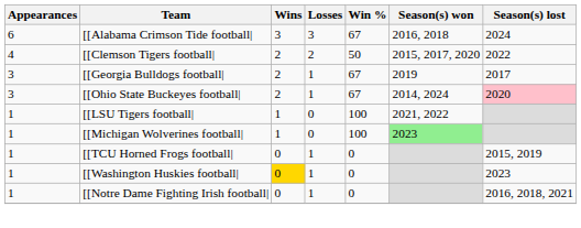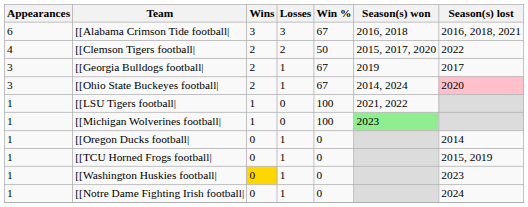 <table class="wikitable sortable">
 <tr>
 <th>Appearances</th>
 <th>Team</th>
 <th>Wins</th>
 <th>Losses</th>
 <th>Win %</th>
 <th>Season(s) won</th>
 <th>Season(s) lost</th>
 </tr>
 <tr>
 <td>6</td>
 <td style=>[[Alabama Crimson Tide football|</td>
 <td>3</td>
 <td>3</td>
 <td>67</td>
 <td>2016, 2018</td>
-<td>2024</td>
+<td>2016, 2018, 2021</td>
 </tr>
 <tr>
 <td>4</td>
 <td style=>[[Clemson Tigers football|</td>
 <td>2</td>
 <td>2</td>
 <td>50</td>
 <td>2015, 2017, 2020</td>
 <td>2022</td>
 </tr>
 <tr>
 <td>3</td>
 <td style=>[[Georgia Bulldogs football|</td>
 <td>2</td>
 <td>1</td>
 <td>67</td>
 <td>2019</td>
 <td>2017</td>
 </tr>
 <tr>
 <td>3</td>
 <td style=>[[Ohio State Buckeyes football|</td>
 <td>2</td>
 <td>1</td>
 <td>67</td>
 <td>2014, 2024</td>
 <td style="background: pink;">2020</td>
 </tr>
 <tr>
 <td>1</td>
 <td style=>[[LSU Tigers football|</td>
 <td>1</td>
 <td>0</td>
 <td>100</td>
 <td>2021, 2022</td>
 <td style="background:#DCDCDC;"> </td>
 </tr>
 <tr>
 <td>1</td>
 <td style=>[[Michigan Wolverines football|</td>
 <td>1</td>
 <td>0</td>
 <td>100</td>
 <td style="background: lightgreen;">2023</td>
 <td style="background:#DCDCDC;"> </td>
 </tr>
 <tr>
 <td>1</td>
+<td style=>[[Oregon Ducks football|</td>
+<td>0</td>
+<td>1</td>
+<td>0</td>
+<td style="background:#DCDCDC;"> </td>
+<td>2014</td>
+</tr>
+<tr>
+<td>1</td>
 <td style=>[[TCU Horned Frogs football|</td>
 <td>0</td>
 <td>1</td>
 <td>0</td>
 <td style="background:#DCDCDC;"> </td>
 <td>2015, 2019</td>
 </tr>
 <tr>
 <td>1</td>
 <td style=>[[Washington Huskies football|</td>
 <td style="background: gold;">0</td>
 <td>1</td>
 <td>0</td>
 <td style="background:#DCDCDC;"> </td>
 <td>2023</td>
 </tr>
 <tr>
 <td>1</td>
 <td style=>[[Notre Dame Fighting Irish football|</td>
 <td>0</td>
 <td>1</td>
 <td>0</td>
 <td style="background:#DCDCDC;"> </td>
-<td>2016, 2018, 2021</td>
+<td>2024</td>
 </tr>
 <tr>
 </tr>
 </table>
